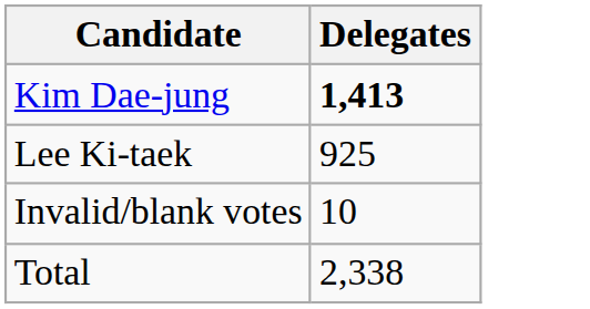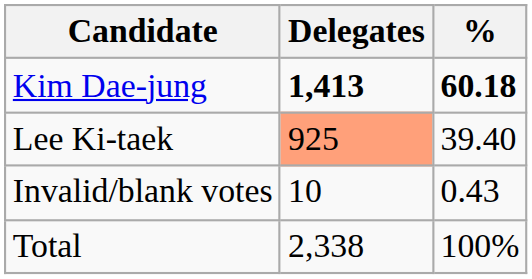 <table class="wikitable">
 <tr>
 <th>Candidate</th>
 <th>Delegates</th>
+<th>%</th>
 </tr>
 <tr>
 <td><a href='#'>Kim Dae-jung</a></td>
 <td><strong>1,413</strong></td>
+<td><strong>60.18</strong></td>
 </tr>
 <tr>
 <td>Lee Ki-taek</td>
-<td>925</td>
+<td style="background: lightsalmon;">925</td>
+<td>39.40</td>
 </tr>
 <tr>
 <td>Invalid/blank votes</td>
 <td>10</td>
+<td>0.43</td>
 </tr>
 <tr>
 <td>Total</td>
 <td>2,338</td>
+<td>100%</td>
 </tr>
 </table>
